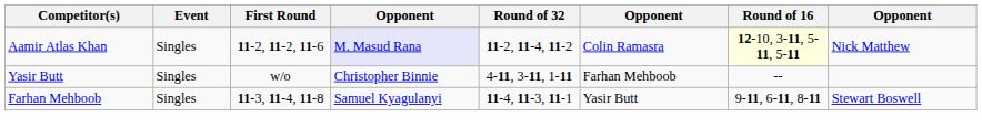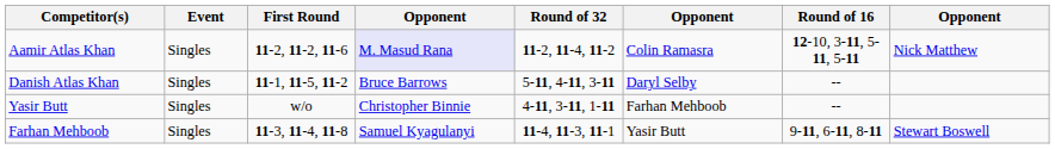 <table class=wikitable style="font-size:90%">
 <tr>
 <th width=150>Competitor(s)</th>
 <th width=75>Event</th>
 <th width=100>First Round</th>
 <th width=150>Opponent</th>
 <th width=100>Round of 32</th>
 <th width=150>Opponent</th>
 <th width=100>Round of 16</th>
 <th width=150>Opponent</th>
 </tr>
 <tr>
 <td><a href='#'>Aamir Atlas Khan</a></td>
 <td>Singles</td>
 <td align="center"><strong>11</strong>-2, <strong>11</strong>-2, <strong>11</strong>-6</td>
 <td style="background: lavender;"><a href='#'>M. Masud Rana</a></td>
 <td align="center"><strong>11</strong>-2, <strong>11</strong>-4, <strong>11</strong>-2</td>
 <td><a href='#'>Colin Ramasra</a></td>
-<td align="center" style="background: lightyellow;"><strong>12</strong>-10, 3-<strong>11</strong>, 5-<strong>11</strong>, 5-<strong>11</strong></td>
+<td align="center"><strong>12</strong>-10, 3-<strong>11</strong>, 5-<strong>11</strong>, 5-<strong>11</strong></td>
 <td><a href='#'>Nick Matthew</a></td>
+</tr>
+<tr>
+<td><a href='#'>Danish Atlas Khan</a></td>
+<td>Singles</td>
+<td align="center"><strong>11</strong>-1, <strong>11</strong>-5, <strong>11</strong>-2</td>
+<td><a href='#'>Bruce Barrows</a></td>
+<td align="center">5-<strong>11</strong>, 4-<strong>11</strong>, 3-<strong>11</strong></td>
+<td><a href='#'>Daryl Selby</a></td>
+<td align="center">--</td>
+<td></td>
 </tr>
 <tr>
 <td><a href='#'>Yasir Butt</a></td>
 <td>Singles</td>
 <td align="center">w/o</td>
 <td><a href='#'>Christopher Binnie</a></td>
 <td align="center">4-<strong>11</strong>, 3-<strong>11</strong>, 1-<strong>11</strong></td>
 <td> Farhan Mehboob</td>
 <td align="center">--</td>
 <td></td>
 </tr>
 <tr>
 <td><a href='#'>Farhan Mehboob</a></td>
 <td>Singles</td>
 <td align="center"><strong>11</strong>-3, <strong>11</strong>-4, <strong>11</strong>-8</td>
 <td><a href='#'>Samuel Kyagulanyi</a></td>
 <td align="center"><strong>11</strong>-4, <strong>11</strong>-3, <strong>11</strong>-1</td>
 <td> Yasir Butt</td>
 <td align="center">9-<strong>11</strong>, 6-<strong>11</strong>, 8-<strong>11</strong></td>
 <td><a href='#'>Stewart Boswell</a></td>
 </tr>
 </table>
